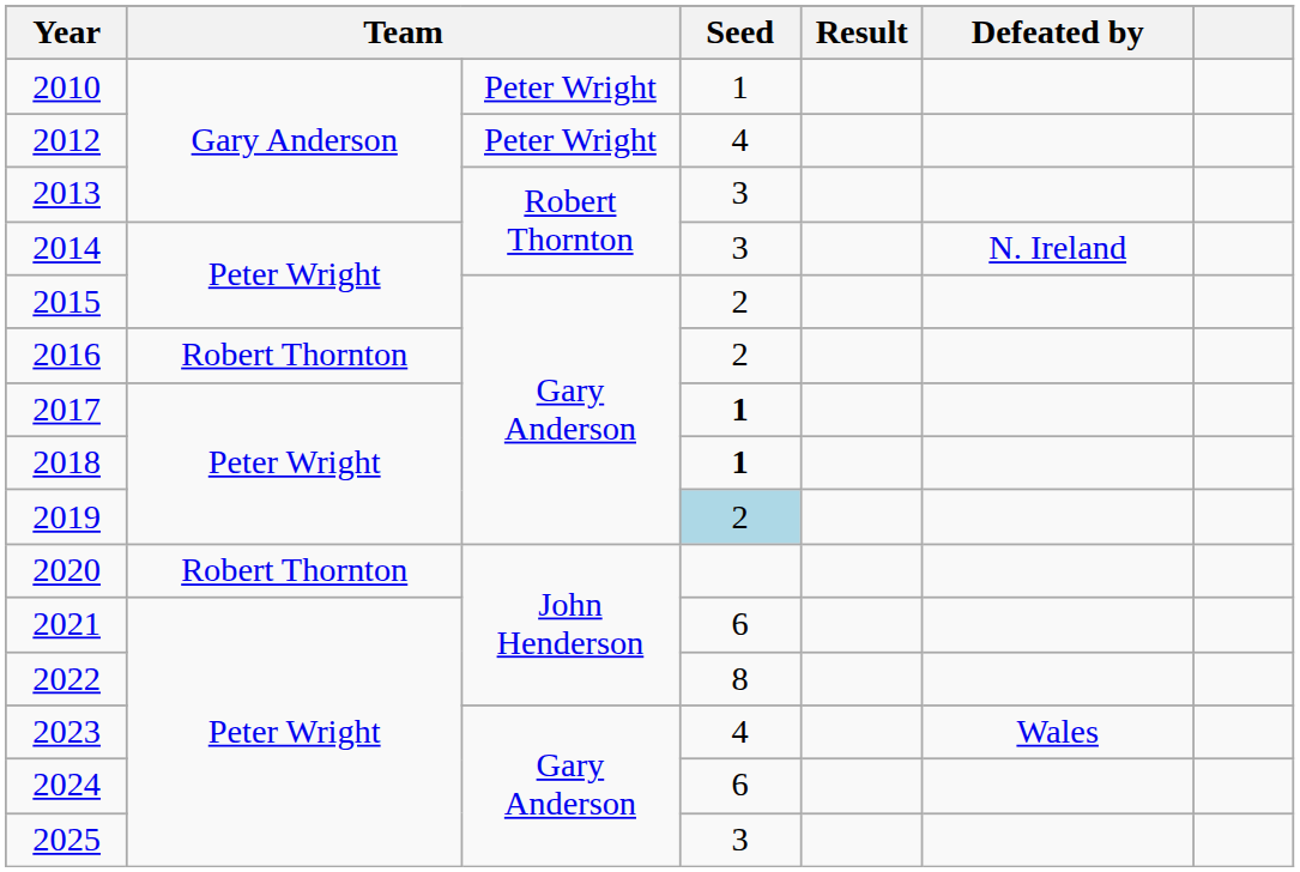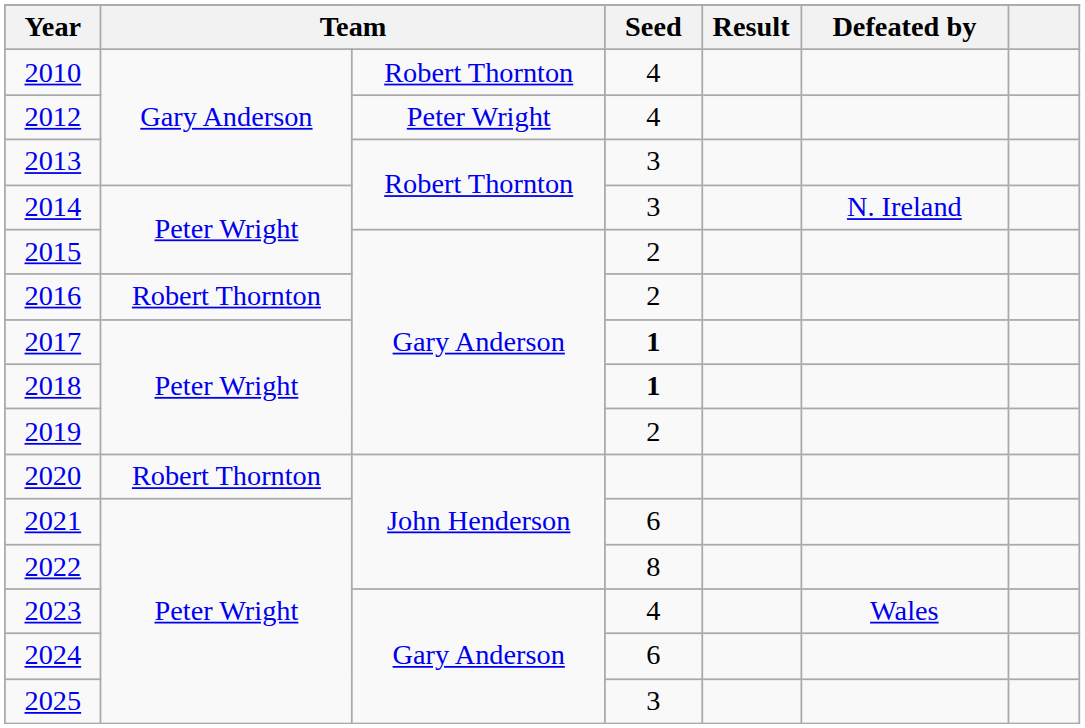 <table class="wikitable" style="text-align: center;">
 <tr style= "background: #e2e2e2;">
 </tr>
 <tr style="background: #efefef;">
 <th width=50px>Year</th>
 <th colspan="2">Team</th>
 <th width=50px>Seed</th>
 <th width=50px>Result</th>
 <th width=120px>Defeated by</th>
 <th width=40px></th>
 </tr>
 <tr>
 <td><a href='#'>2010</a></td>
 <td rowspan=3 width=150px><a href='#'>Gary Anderson</a></td>
-<td><a href='#'>Peter Wright</a></td>
-<td>1</td>
+<td width=150px><a href='#'>Robert Thornton</a></td>
+<td>4</td>
 <td></td>
 <td> <br> </td>
 <td></td>
 </tr>
 <tr>
 <td><a href='#'>2012</a></td>
 <td><a href='#'>Peter Wright</a></td>
 <td>4</td>
 <td></td>
 <td> </td>
 <td></td>
 </tr>
 <tr>
 <td><a href='#'>2013</a></td>
 <td rowspan=2><a href='#'>Robert Thornton</a></td>
 <td>3</td>
 <td></td>
 <td> </td>
 <td></td>
 </tr>
 <tr>
 <td><a href='#'>2014</a></td>
 <td rowspan=2><a href='#'>Peter Wright</a></td>
 <td>3</td>
 <td></td>
 <td> <a href='#'>N. Ireland</a></td>
 <td></td>
 </tr>
 <tr>
 <td><a href='#'>2015</a></td>
 <td rowspan="5"><a href='#'>Gary Anderson</a></td>
 <td>2</td>
 <td></td>
 <td> </td>
 <td></td>
 </tr>
 <tr>
 <td><a href='#'>2016</a></td>
 <td><a href='#'>Robert Thornton</a></td>
 <td>2</td>
 <td></td>
 <td> </td>
 <td></td>
 </tr>
 <tr>
 <td><a href='#'>2017</a></td>
 <td rowspan=3><a href='#'>Peter Wright</a></td>
 <td><strong>1</strong></td>
 <td></td>
 <td> </td>
 <td></td>
 </tr>
 <tr>
 <td><a href='#'>2018</a></td>
 <td><strong>1</strong></td>
 <td></td>
 <td> </td>
 <td></td>
 </tr>
 <tr>
 <td><a href='#'>2019</a></td>
-<td style="background: lightblue;">2</td>
+<td>2</td>
 <td></td>
 <td></td>
 <td></td>
 </tr>
 <tr>
 <td><a href='#'>2020</a></td>
 <td><a href='#'>Robert Thornton</a></td>
 <td rowspan=3><a href='#'>John Henderson</a></td>
 <td></td>
 <td></td>
 <td> </td>
 <td></td>
 </tr>
 <tr>
 <td><a href='#'>2021</a></td>
 <td rowspan=5><a href='#'>Peter Wright</a></td>
 <td>6</td>
 <td></td>
 <td></td>
 <td></td>
 </tr>
 <tr>
 <td><a href='#'>2022</a></td>
 <td>8</td>
 <td></td>
 <td> </td>
 <td></td>
 </tr>
 <tr>
 <td><a href='#'>2023</a></td>
 <td rowspan=3><a href='#'>Gary Anderson</a></td>
 <td>4</td>
 <td></td>
 <td> <a href='#'>Wales</a></td>
 <td></td>
 </tr>
 <tr>
 <td><a href='#'>2024</a></td>
 <td>6</td>
 <td></td>
 <td> </td>
 <td></td>
 </tr>
 <tr>
 <td><a href='#'>2025</a></td>
 <td>3</td>
 <td></td>
 <td></td>
 <td></td>
 </tr>
 </table>
